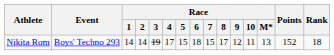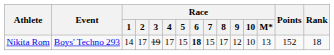 <table class="wikitable" border="1" style="font-size:90%">
 <tr>
 <th rowspan=2>Athlete</th>
 <th rowspan=2>Event</th>
 <th colspan=11>Race</th>
 <th rowspan=2>Points</th>
 <th rowspan=2>Rank</th>
 </tr>
 <tr>
 <th>1</th>
 <th>2</th>
 <th>3</th>
 <th>4</th>
 <th>5</th>
 <th>6</th>
 <th>7</th>
 <th>8</th>
 <th>9</th>
 <th>10</th>
 <th>M*</th>
 </tr>
 <tr>
 <td><a href='#'>Nikita Rom</a></td>
 <td><a href='#'>Boys' Techno 293</a></td>
 <td align=center>14</td>
-<td align=center>14</td>
+<td align=center>17</td>
 <td align=center><s>19</s></td>
 <td align=center>17</td>
 <td align=center>15</td>
-<td align=center>18</td>
+<td align=center><strong>18</strong></td>
 <td align=center>15</td>
 <td align=center>17</td>
 <td align=center>12</td>
-<td align=center>11</td>
+<td align=center>10</td>
 <td align=center>13</td>
 <td align=center>152</td>
 <td align=center>18</td>
 </tr>
 </table>
